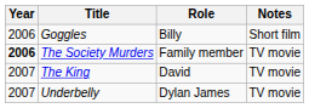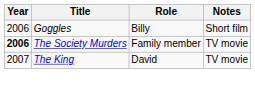 <table class=wikitable>
 <tr>
 <th>Year</th>
 <th>Title</th>
 <th>Role</th>
 <th>Notes</th>
 </tr>
 <tr>
 <td>2006</td>
 <td><em>Goggles</em></td>
 <td>Billy</td>
 <td>Short film</td>
 </tr>
 <tr>
 <td><strong>2006</strong></td>
 <td><em><a href='#'>The Society Murders</a></em></td>
 <td>Family member</td>
 <td>TV movie</td>
 </tr>
 <tr>
 <td>2007</td>
 <td><em><a href='#'>The King</a></em></td>
 <td>David</td>
 <td>TV movie</td>
 </tr>
-<tr>
-<td>2007</td>
-<td><em>Underbelly</em></td>
-<td>Dylan James</td>
-<td>TV movie</td>
-</tr>
 </table>
